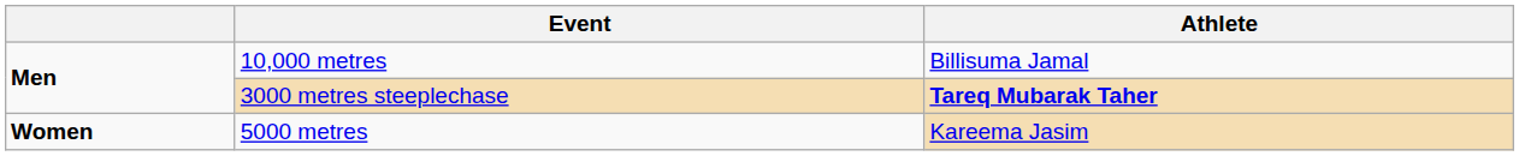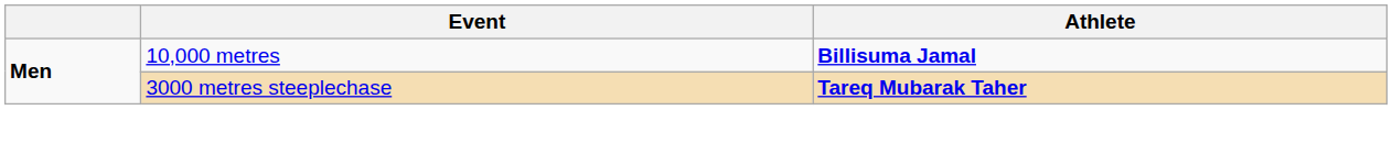 <table class=wikitable style="font-size:90%" width=60%>
 <tr>
 <th></th>
 <th>Event</th>
 <th>Athlete</th>
 </tr>
 <tr>
 <td rowspan=2><strong>Men</strong></td>
 <td><a href='#'>10,000 metres</a></td>
-<td><a href='#'>Billisuma Jamal</a></td>
+<td><strong><a href='#'>Billisuma Jamal</a></strong></td>
 </tr>
 <tr>
 <td bgcolor="wheat"><a href='#'>3000 metres steeplechase</a></td>
 <td bgcolor="wheat"><strong><a href='#'>Tareq Mubarak Taher</a></strong></td>
 </tr>
-<tr>
-<td><strong>Women</strong></td>
-<td><a href='#'>5000 metres</a></td>
-<td bgcolor="wheat"><a href='#'>Kareema Jasim</a></td>
-</tr>
 </table>
